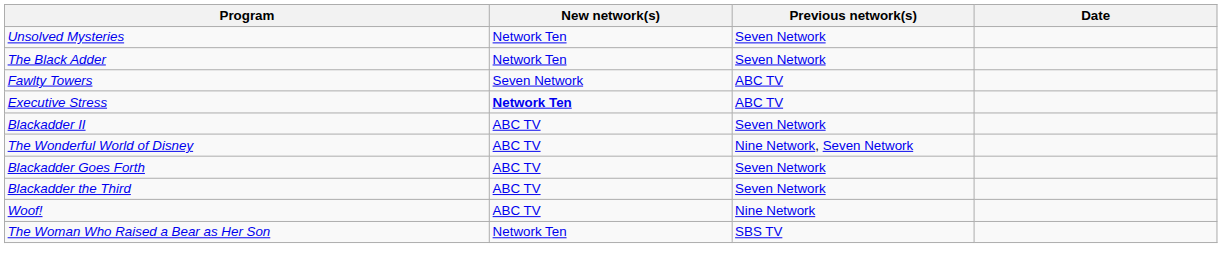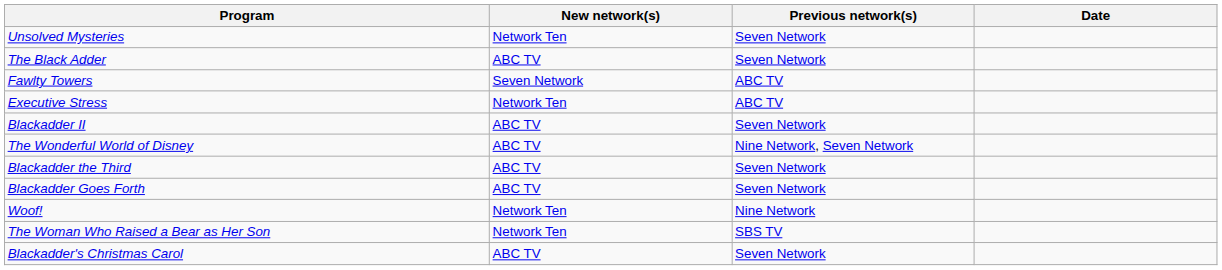 <table class="wikitable sortable" width="100%" style="font-size:87%;">
 <tr bgcolor="#efefef">
 <th width=40%>Program</th>
 <th width=20%>New network(s)</th>
 <th width=20%>Previous network(s)</th>
 <th width=20%>Date</th>
 </tr>
 <tr>
 <td> <em><a href='#'>Unsolved Mysteries</a></em></td>
 <td><a href='#'>Network Ten</a></td>
 <td><a href='#'>Seven Network</a></td>
 <td></td>
 </tr>
 <tr>
 <td> <em><a href='#'>The Black Adder</a></em></td>
-<td><a href='#'>Network Ten</a></td>
+<td><a href='#'>ABC TV</a></td>
 <td><a href='#'>Seven Network</a></td>
 <td></td>
 </tr>
 <tr>
 <td> <em><a href='#'>Fawlty Towers</a></em></td>
 <td><a href='#'>Seven Network</a></td>
 <td><a href='#'>ABC TV</a></td>
 <td></td>
 </tr>
 <tr>
 <td> <em><a href='#'>Executive Stress</a></em></td>
-<td><strong><a href='#'>Network Ten</a></strong></td>
+<td><a href='#'>Network Ten</a></td>
 <td><a href='#'>ABC TV</a></td>
 <td></td>
 </tr>
 <tr>
 <td> <em><a href='#'>Blackadder II</a></em></td>
 <td><a href='#'>ABC TV</a></td>
 <td><a href='#'>Seven Network</a></td>
 <td></td>
 </tr>
 <tr>
 <td> <em><a href='#'>The Wonderful World of Disney</a></em></td>
 <td><a href='#'>ABC TV</a></td>
 <td><a href='#'>Nine Network</a>, <a href='#'>Seven Network</a></td>
 <td></td>
 </tr>
 <tr>
+<td> <em><a href='#'>Blackadder the Third</a></em></td>
+<td><a href='#'>ABC TV</a></td>
+<td><a href='#'>Seven Network</a></td>
+<td></td>
+</tr>
+<tr>
 <td> <em><a href='#'>Blackadder Goes Forth</a></em></td>
 <td><a href='#'>ABC TV</a></td>
 <td><a href='#'>Seven Network</a></td>
 <td></td>
 </tr>
 <tr>
-<td> <em><a href='#'>Blackadder the Third</a></em></td>
-<td><a href='#'>ABC TV</a></td>
-<td><a href='#'>Seven Network</a></td>
-<td></td>
-</tr>
-<tr>
 <td> <em><a href='#'>Woof!</a></em></td>
-<td><a href='#'>ABC TV</a></td>
+<td><a href='#'>Network Ten</a></td>
 <td><a href='#'>Nine Network</a></td>
 <td></td>
 </tr>
 <tr>
 <td> <em><a href='#'>The Woman Who Raised a Bear as Her Son</a></em></td>
 <td><a href='#'>Network Ten</a></td>
 <td><a href='#'>SBS TV</a></td>
 <td></td>
 </tr>
+<tr>
+<td> <em><a href='#'>Blackadder's Christmas Carol</a></em></td>
+<td><a href='#'>ABC TV</a></td>
+<td><a href='#'>Seven Network</a></td>
+<td></td>
+</tr>
 </table>
